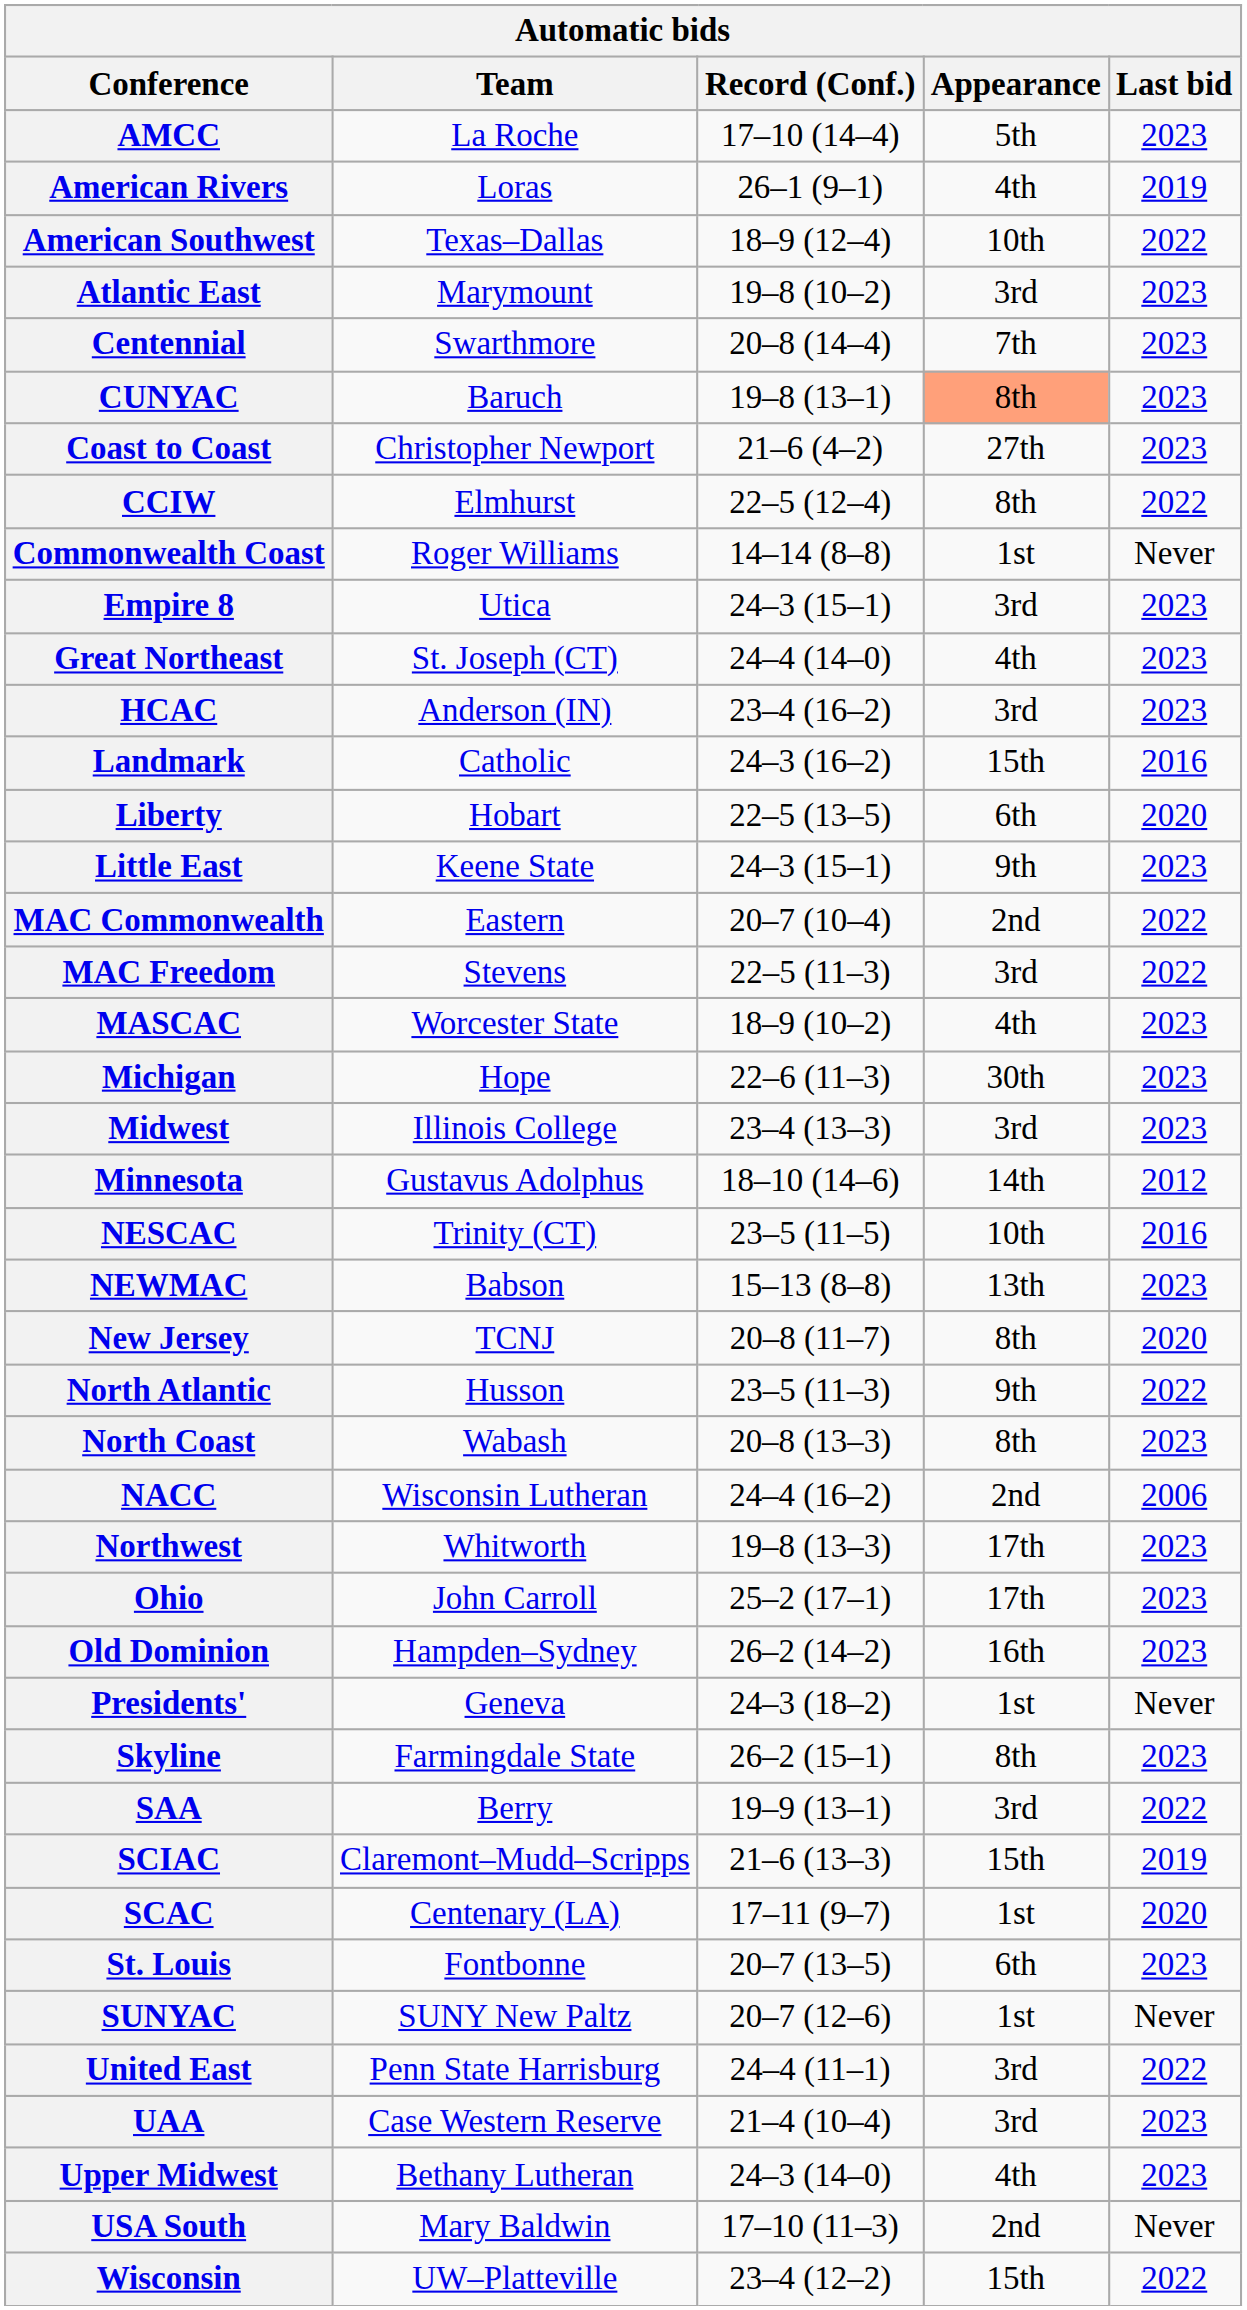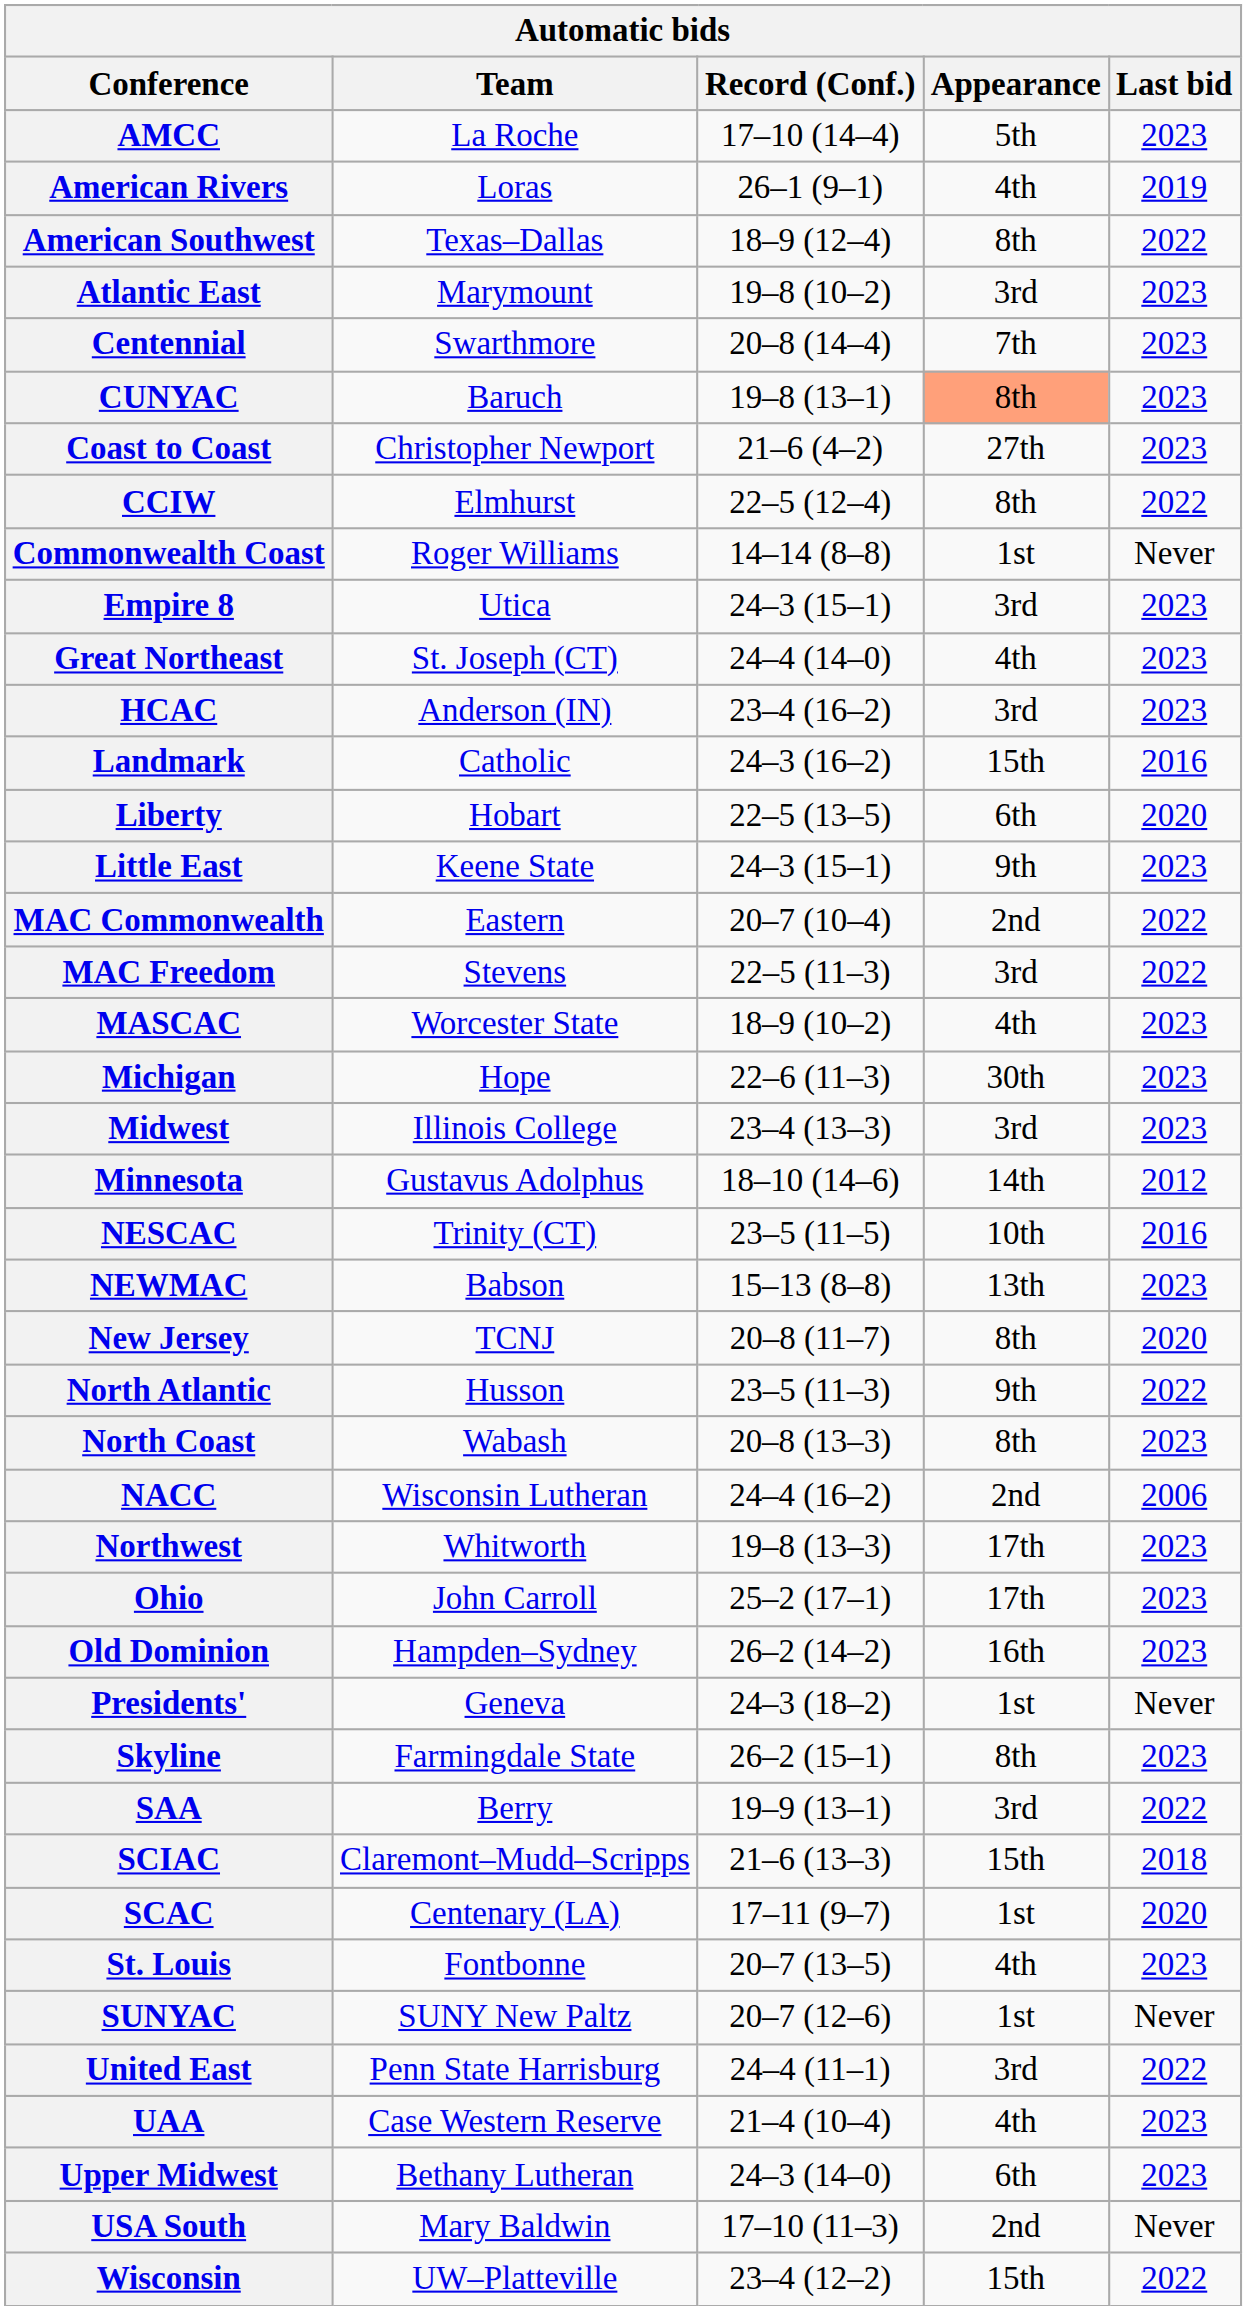 <table class="wikitable sortable plainrowheaders" style="text-align:center;">
 <tr>
 <th colspan="8" style=>Automatic bids</th>
 </tr>
 <tr>
 <th scope="col">Conference</th>
 <th scope="col">Team</th>
 <th scope="col">Record (Conf.)</th>
 <th scope="col" data-sort-type="number">Appearance</th>
 <th scope="col">Last bid</th>
 </tr>
 <tr>
 <th><a href='#'>AMCC</a></th>
 <td><a href='#'>La Roche</a></td>
 <td>17–10 (14–4)</td>
 <td>5th</td>
 <td><a href='#'>2023</a></td>
 </tr>
 <tr>
 <th><a href='#'>American Rivers</a></th>
 <td><a href='#'>Loras</a></td>
 <td>26–1 (9–1)</td>
 <td>4th</td>
 <td><a href='#'>2019</a></td>
 </tr>
 <tr>
 <th><a href='#'>American Southwest</a></th>
 <td><a href='#'>Texas–Dallas</a></td>
 <td>18–9 (12–4)</td>
-<td>10th</td>
+<td>8th</td>
 <td><a href='#'>2022</a></td>
 </tr>
 <tr>
 <th><a href='#'>Atlantic East</a></th>
 <td><a href='#'>Marymount</a></td>
 <td>19–8 (10–2)</td>
 <td>3rd</td>
 <td><a href='#'>2023</a></td>
 </tr>
 <tr>
 <th><a href='#'>Centennial</a></th>
 <td><a href='#'>Swarthmore</a></td>
 <td>20–8 (14–4)</td>
 <td>7th</td>
 <td><a href='#'>2023</a></td>
 </tr>
 <tr>
 <th><a href='#'>CUNYAC</a></th>
 <td><a href='#'>Baruch</a></td>
 <td>19–8 (13–1)</td>
 <td style="background: lightsalmon;">8th</td>
 <td><a href='#'>2023</a></td>
 </tr>
 <tr>
 <th><a href='#'>Coast to Coast</a></th>
 <td><a href='#'>Christopher Newport</a></td>
 <td>21–6 (4–2)</td>
 <td>27th</td>
 <td><a href='#'>2023</a></td>
 </tr>
 <tr>
 <th><a href='#'>CCIW</a></th>
 <td><a href='#'>Elmhurst</a></td>
 <td>22–5 (12–4)</td>
 <td>8th</td>
 <td><a href='#'>2022</a></td>
 </tr>
 <tr>
 <th><a href='#'>Commonwealth Coast</a></th>
 <td><a href='#'>Roger Williams</a></td>
 <td>14–14 (8–8)</td>
 <td>1st</td>
 <td>Never</td>
 </tr>
 <tr>
 <th><a href='#'>Empire 8</a></th>
 <td><a href='#'>Utica</a></td>
 <td>24–3 (15–1)</td>
 <td>3rd</td>
 <td><a href='#'>2023</a></td>
 </tr>
 <tr>
 <th><a href='#'>Great Northeast</a></th>
 <td><a href='#'>St. Joseph (CT)</a></td>
 <td>24–4 (14–0)</td>
 <td>4th</td>
 <td><a href='#'>2023</a></td>
 </tr>
 <tr>
 <th><a href='#'>HCAC</a></th>
 <td><a href='#'>Anderson (IN)</a></td>
 <td>23–4 (16–2)</td>
 <td>3rd</td>
 <td><a href='#'>2023</a></td>
 </tr>
 <tr>
 <th><a href='#'>Landmark</a></th>
 <td><a href='#'>Catholic</a></td>
 <td>24–3 (16–2)</td>
 <td>15th</td>
 <td><a href='#'>2016</a></td>
 </tr>
 <tr>
 <th><a href='#'>Liberty</a></th>
 <td><a href='#'>Hobart</a></td>
 <td>22–5 (13–5)</td>
 <td>6th</td>
 <td><a href='#'>2020</a></td>
 </tr>
 <tr>
 <th><a href='#'>Little East</a></th>
 <td><a href='#'>Keene State</a></td>
 <td>24–3 (15–1)</td>
 <td>9th</td>
 <td><a href='#'>2023</a></td>
 </tr>
 <tr>
 <th><a href='#'>MAC Commonwealth</a></th>
 <td><a href='#'>Eastern</a></td>
 <td>20–7 (10–4)</td>
 <td>2nd</td>
 <td><a href='#'>2022</a></td>
 </tr>
 <tr>
 <th><a href='#'>MAC Freedom</a></th>
 <td><a href='#'>Stevens</a></td>
 <td>22–5 (11–3)</td>
 <td>3rd</td>
 <td><a href='#'>2022</a></td>
 </tr>
 <tr>
 <th><a href='#'>MASCAC</a></th>
 <td><a href='#'>Worcester State</a></td>
 <td>18–9 (10–2)</td>
 <td>4th</td>
 <td><a href='#'>2023</a></td>
 </tr>
 <tr>
 <th><a href='#'>Michigan</a></th>
 <td><a href='#'>Hope</a></td>
 <td>22–6 (11–3)</td>
 <td>30th</td>
 <td><a href='#'>2023</a></td>
 </tr>
 <tr>
 <th><a href='#'>Midwest</a></th>
 <td><a href='#'>Illinois College</a></td>
 <td>23–4 (13–3)</td>
 <td>3rd</td>
 <td><a href='#'>2023</a></td>
 </tr>
 <tr>
 <th><a href='#'>Minnesota</a></th>
 <td><a href='#'>Gustavus Adolphus</a></td>
 <td>18–10 (14–6)</td>
 <td>14th</td>
 <td><a href='#'>2012</a></td>
 </tr>
 <tr>
 <th><a href='#'>NESCAC</a></th>
 <td><a href='#'>Trinity (CT)</a></td>
 <td>23–5 (11–5)</td>
 <td>10th</td>
 <td><a href='#'>2016</a></td>
 </tr>
 <tr>
 <th><a href='#'>NEWMAC</a></th>
 <td><a href='#'>Babson</a></td>
 <td>15–13 (8–8)</td>
 <td>13th</td>
 <td><a href='#'>2023</a></td>
 </tr>
 <tr>
 <th><a href='#'>New Jersey</a></th>
 <td><a href='#'>TCNJ</a></td>
 <td>20–8 (11–7)</td>
 <td>8th</td>
 <td><a href='#'>2020</a></td>
 </tr>
 <tr>
 <th><a href='#'>North Atlantic</a></th>
 <td><a href='#'>Husson</a></td>
 <td>23–5 (11–3)</td>
 <td>9th</td>
 <td><a href='#'>2022</a></td>
 </tr>
 <tr>
 <th><a href='#'>North Coast</a></th>
 <td><a href='#'>Wabash</a></td>
 <td>20–8 (13–3)</td>
 <td>8th</td>
 <td><a href='#'>2023</a></td>
 </tr>
 <tr>
 <th><a href='#'>NACC</a></th>
 <td><a href='#'>Wisconsin Lutheran</a></td>
 <td>24–4 (16–2)</td>
 <td>2nd</td>
 <td><a href='#'>2006</a></td>
 </tr>
 <tr>
 <th><a href='#'>Northwest</a></th>
 <td><a href='#'>Whitworth</a></td>
 <td>19–8 (13–3)</td>
 <td>17th</td>
 <td><a href='#'>2023</a></td>
 </tr>
 <tr>
 <th><a href='#'>Ohio</a></th>
 <td><a href='#'>John Carroll</a></td>
 <td>25–2 (17–1)</td>
 <td>17th</td>
 <td><a href='#'>2023</a></td>
 </tr>
 <tr>
 <th><a href='#'>Old Dominion</a></th>
 <td><a href='#'>Hampden–Sydney</a></td>
 <td>26–2 (14–2)</td>
 <td>16th</td>
 <td><a href='#'>2023</a></td>
 </tr>
 <tr>
 <th><a href='#'>Presidents'</a></th>
 <td><a href='#'>Geneva</a></td>
 <td>24–3 (18–2)</td>
 <td>1st</td>
 <td>Never</td>
 </tr>
 <tr>
 <th><a href='#'>Skyline</a></th>
 <td><a href='#'>Farmingdale State</a></td>
 <td>26–2 (15–1)</td>
 <td>8th</td>
 <td><a href='#'>2023</a></td>
 </tr>
 <tr>
 <th><a href='#'>SAA</a></th>
 <td><a href='#'>Berry</a></td>
 <td>19–9 (13–1)</td>
 <td>3rd</td>
 <td><a href='#'>2022</a></td>
 </tr>
 <tr>
 <th><a href='#'>SCIAC</a></th>
 <td><a href='#'>Claremont–Mudd–Scripps</a></td>
 <td>21–6 (13–3)</td>
 <td>15th</td>
-<td><a href='#'>2019</a></td>
+<td><a href='#'>2018</a></td>
 </tr>
 <tr>
 <th><a href='#'>SCAC</a></th>
 <td><a href='#'>Centenary (LA)</a></td>
 <td>17–11 (9–7)</td>
 <td>1st</td>
 <td><a href='#'>2020</a></td>
 </tr>
 <tr>
 <th><a href='#'>St. Louis</a></th>
 <td><a href='#'>Fontbonne</a></td>
 <td>20–7 (13–5)</td>
-<td>6th</td>
+<td>4th</td>
 <td><a href='#'>2023</a></td>
 </tr>
 <tr>
 <th><a href='#'>SUNYAC</a></th>
 <td><a href='#'>SUNY New Paltz</a></td>
 <td>20–7 (12–6)</td>
 <td>1st</td>
 <td>Never</td>
 </tr>
 <tr>
 <th><a href='#'>United East</a></th>
 <td><a href='#'>Penn State Harrisburg</a></td>
 <td>24–4 (11–1)</td>
 <td>3rd</td>
 <td><a href='#'>2022</a></td>
 </tr>
 <tr>
 <th><a href='#'>UAA</a></th>
 <td><a href='#'>Case Western Reserve</a></td>
 <td>21–4 (10–4)</td>
-<td>3rd</td>
+<td>4th</td>
 <td><a href='#'>2023</a></td>
 </tr>
 <tr>
 <th><a href='#'>Upper Midwest</a></th>
 <td><a href='#'>Bethany Lutheran</a></td>
 <td>24–3 (14–0)</td>
-<td>4th</td>
+<td>6th</td>
 <td><a href='#'>2023</a></td>
 </tr>
 <tr>
 <th><a href='#'>USA South</a></th>
 <td><a href='#'>Mary Baldwin</a></td>
 <td>17–10 (11–3)</td>
 <td>2nd</td>
 <td>Never</td>
 </tr>
 <tr>
 <th><a href='#'>Wisconsin</a></th>
 <td><a href='#'>UW–Platteville</a></td>
 <td>23–4 (12–2)</td>
 <td>15th</td>
 <td><a href='#'>2022</a></td>
 </tr>
 </table>
